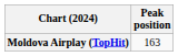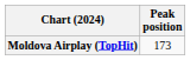 <table class="wikitable plainrowheaders" style="text-align:center">
 <tr>
 <th scope="col">Chart (2024)</th>
 <th scope="col">Peak<br>position</th>
 </tr>
 <tr>
 <th scope="row">Moldova Airplay (<a href='#'>TopHit</a>)</th>
-<td>163</td>
+<td>173</td>
 </tr>
 </table>
